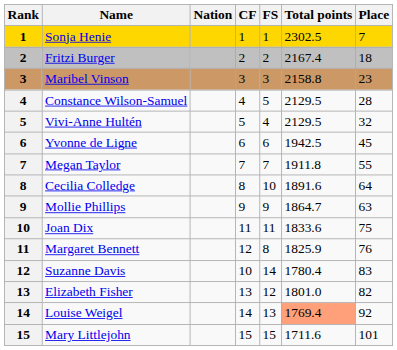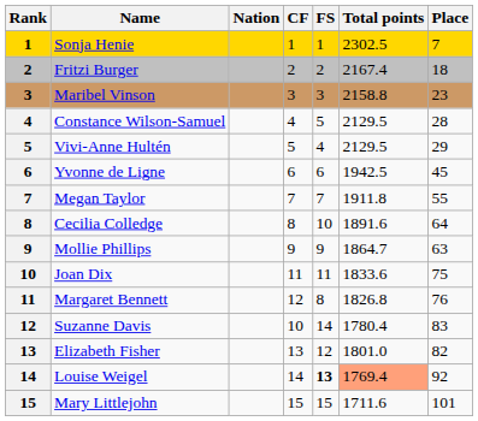 <table class=wikitable>
 <tr>
 <th>Rank</th>
 <th>Name</th>
 <th>Nation</th>
 <th>CF</th>
 <th>FS</th>
 <th>Total points</th>
 <th>Place</th>
 </tr>
 <tr bgcolor=gold>
 <td align=center><strong>1</strong></td>
 <td><a href='#'>Sonja Henie</a></td>
 <td></td>
 <td>1</td>
 <td>1</td>
 <td>2302.5</td>
 <td>7</td>
 </tr>
 <tr bgcolor=silver>
 <td align=center><strong>2</strong></td>
 <td><a href='#'>Fritzi Burger</a></td>
 <td></td>
 <td>2</td>
 <td>2</td>
 <td>2167.4</td>
 <td>18</td>
 </tr>
 <tr bgcolor=cc9966>
 <td align=center><strong>3</strong></td>
 <td><a href='#'>Maribel Vinson</a></td>
 <td></td>
 <td>3</td>
 <td>3</td>
 <td>2158.8</td>
 <td>23</td>
 </tr>
 <tr>
 <th>4</th>
 <td><a href='#'>Constance Wilson-Samuel</a></td>
 <td></td>
 <td>4</td>
 <td>5</td>
 <td>2129.5</td>
 <td>28</td>
 </tr>
 <tr>
 <th>5</th>
 <td><a href='#'>Vivi-Anne Hultén</a></td>
 <td></td>
 <td>5</td>
 <td>4</td>
 <td>2129.5</td>
-<td>32</td>
+<td>29</td>
 </tr>
 <tr>
 <th>6</th>
 <td><a href='#'>Yvonne de Ligne</a></td>
 <td></td>
 <td>6</td>
 <td>6</td>
 <td>1942.5</td>
 <td>45</td>
 </tr>
 <tr>
 <th>7</th>
 <td><a href='#'>Megan Taylor</a></td>
 <td></td>
 <td>7</td>
 <td>7</td>
 <td>1911.8</td>
 <td>55</td>
 </tr>
 <tr>
 <th>8</th>
 <td><a href='#'>Cecilia Colledge</a></td>
 <td></td>
 <td>8</td>
 <td>10</td>
 <td>1891.6</td>
 <td>64</td>
 </tr>
 <tr>
 <th>9</th>
 <td><a href='#'>Mollie Phillips</a></td>
 <td></td>
 <td>9</td>
 <td>9</td>
 <td>1864.7</td>
 <td>63</td>
 </tr>
 <tr>
 <th>10</th>
 <td><a href='#'>Joan Dix</a></td>
 <td></td>
 <td>11</td>
 <td>11</td>
 <td>1833.6</td>
 <td>75</td>
 </tr>
 <tr>
 <th>11</th>
 <td><a href='#'>Margaret Bennett</a></td>
 <td></td>
 <td>12</td>
 <td>8</td>
-<td>1825.9</td>
+<td>1826.8</td>
 <td>76</td>
 </tr>
 <tr>
 <th>12</th>
 <td><a href='#'>Suzanne Davis</a></td>
 <td></td>
 <td>10</td>
 <td>14</td>
 <td>1780.4</td>
 <td>83</td>
 </tr>
 <tr>
 <th>13</th>
 <td><a href='#'>Elizabeth Fisher</a></td>
 <td></td>
 <td>13</td>
 <td>12</td>
 <td>1801.0</td>
 <td>82</td>
 </tr>
 <tr>
 <th>14</th>
 <td><a href='#'>Louise Weigel</a></td>
 <td></td>
 <td>14</td>
-<td>13</td>
+<td><strong>13</strong></td>
 <td style="background: lightsalmon;">1769.4</td>
 <td>92</td>
 </tr>
 <tr>
 <th>15</th>
 <td><a href='#'>Mary Littlejohn</a></td>
 <td></td>
 <td>15</td>
 <td>15</td>
 <td>1711.6</td>
 <td>101</td>
 </tr>
 </table>
